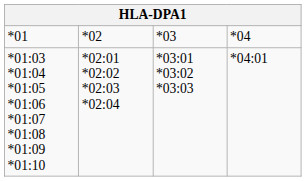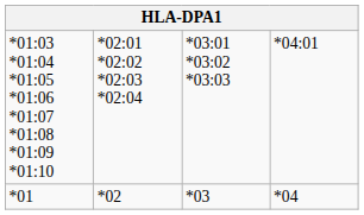 <table class="wikitable" width="350">
 <tr>
 <th colspan="4" align="center">HLA-DPA1</th>
+</tr>
+<tr valign="top">
+<td>*01:03<br>*01:04<br>*01:05<br>*01:06<br>*01:07<br>*01:08<br>*01:09<br>*01:10</td>
+<td>*02:01<br>*02:02<br>*02:03<br>*02:04</td>
+<td>*03:01<br>*03:02<br>*03:03</td>
+<td>*04:01</td>
 </tr>
 <tr>
 <td>*01</td>
 <td>*02</td>
 <td>*03</td>
 <td>*04</td>
 </tr>
-<tr valign="top">
-<td>*01:03<br>*01:04<br>*01:05<br>*01:06<br>*01:07<br>*01:08<br>*01:09<br>*01:10</td>
-<td>*02:01<br>*02:02<br>*02:03<br>*02:04</td>
-<td>*03:01<br>*03:02<br>*03:03</td>
-<td>*04:01</td>
-</tr>
 </table>
